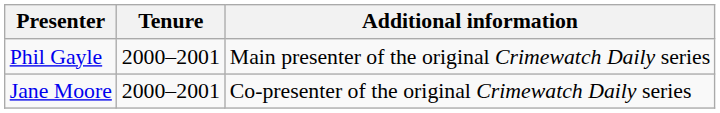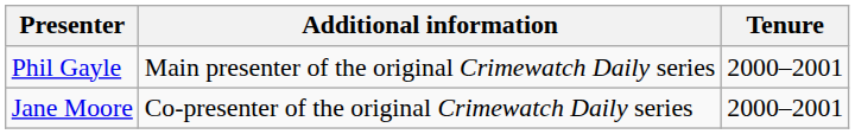 <table class="wikitable">
 <tr>
 <th>Presenter</th>
+<th>Additional information</th>
 <th>Tenure</th>
-<th>Additional information</th>
 </tr>
 <tr>
 <td><a href='#'>Phil Gayle</a></td>
+<td>Main presenter of the original <em>Crimewatch Daily</em> series</td>
 <td>2000–2001</td>
-<td>Main presenter of the original <em>Crimewatch Daily</em> series</td>
 </tr>
 <tr>
 <td><a href='#'>Jane Moore</a></td>
+<td>Co-presenter of the original <em>Crimewatch Daily</em> series</td>
 <td>2000–2001</td>
-<td>Co-presenter of the original <em>Crimewatch Daily</em> series</td>
 </tr>
 </table>
